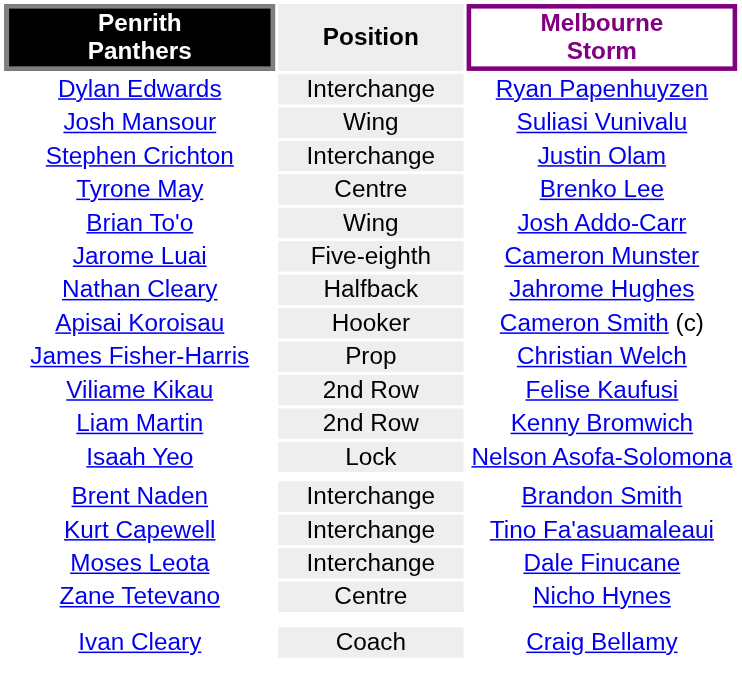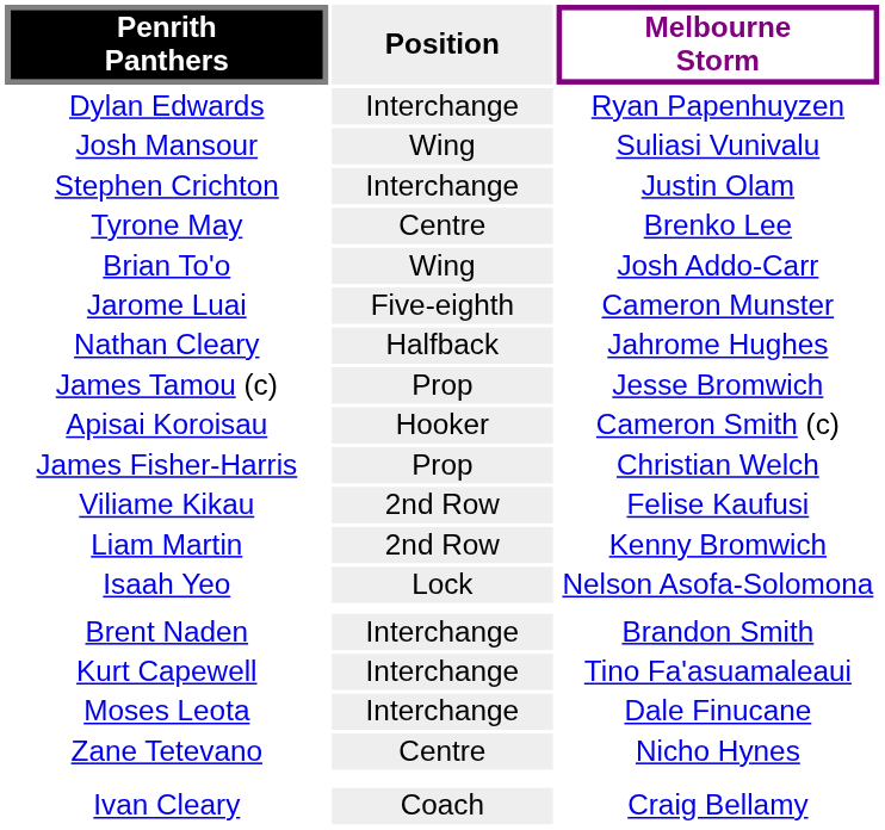 <table style="margin: 1em auto 1em auto">
 <tr>
 <th align="centre" style="width:170px; border:3px solid grey; background:black; color:white">Penrith<br>Panthers</th>
 <th style="width:120px; text-align:center; background:#eee; color:black;">Position</th>
 <th align="centre" style="width:170px; border:3px solid purple; background:white; color:purple">Melbourne<br>Storm</th>
 </tr>
 <tr style="text-align:center;">
 <td><a href='#'>Dylan Edwards</a></td>
 <td style="background:#eee;">Interchange</td>
 <td><a href='#'>Ryan Papenhuyzen</a></td>
 </tr>
 <tr style="text-align:center;">
 <td><a href='#'>Josh Mansour</a></td>
 <td style="background:#eee;">Wing</td>
 <td><a href='#'>Suliasi Vunivalu</a></td>
 </tr>
 <tr style="text-align:center;">
 <td><a href='#'>Stephen Crichton</a></td>
 <td style="background:#eee;">Interchange</td>
 <td><a href='#'>Justin Olam</a></td>
 </tr>
 <tr style="text-align:center;">
 <td><a href='#'>Tyrone May</a></td>
 <td style="text-align:center; background:#eee;">Centre</td>
 <td><a href='#'>Brenko Lee</a></td>
 </tr>
 <tr style="text-align:center;">
 <td><a href='#'>Brian To'o</a></td>
 <td style="text-align:center; background:#eee;">Wing</td>
 <td><a href='#'>Josh Addo-Carr</a></td>
 </tr>
 <tr style="text-align:center;">
 <td><a href='#'>Jarome Luai</a></td>
 <td style="background:#eee;">Five-eighth</td>
 <td><a href='#'>Cameron Munster</a></td>
 </tr>
 <tr style="text-align:center;">
 <td><a href='#'>Nathan Cleary</a></td>
 <td style="background:#eee;">Halfback</td>
 <td><a href='#'>Jahrome Hughes</a></td>
+</tr>
+<tr style="text-align:center;">
+<td><a href='#'>James Tamou</a> (c)</td>
+<td style="background:#eee;">Prop</td>
+<td><a href='#'>Jesse Bromwich</a></td>
 </tr>
 <tr style="text-align:center;">
 <td><a href='#'>Apisai Koroisau</a></td>
 <td style="background:#eee;">Hooker</td>
 <td><a href='#'>Cameron Smith</a> (c)</td>
 </tr>
 <tr style="text-align:center;">
 <td><a href='#'>James Fisher-Harris</a></td>
 <td style="background:#eee;">Prop</td>
 <td><a href='#'>Christian Welch</a></td>
 </tr>
 <tr style="text-align:center;">
 <td><a href='#'>Viliame Kikau</a></td>
 <td style="background:#eee;">2nd Row</td>
 <td><a href='#'>Felise Kaufusi</a></td>
 </tr>
 <tr style="text-align:center;">
 <td><a href='#'>Liam Martin</a></td>
 <td style="background:#eee;">2nd Row</td>
 <td><a href='#'>Kenny Bromwich</a></td>
 </tr>
 <tr style="text-align:center;">
 <td><a href='#'>Isaah Yeo</a></td>
 <td style="background:#eee;">Lock</td>
 <td><a href='#'>Nelson Asofa-Solomona</a></td>
 </tr>
 <tr>
 <td></td>
 <td></td>
 </tr>
 <tr style="text-align:center;">
 <td><a href='#'>Brent Naden</a></td>
 <td style="background:#eee;">Interchange</td>
 <td><a href='#'>Brandon Smith</a></td>
 </tr>
 <tr style="text-align:center;">
 <td><a href='#'>Kurt Capewell</a></td>
 <td style="background:#eee;">Interchange</td>
 <td><a href='#'>Tino Fa'asuamaleaui</a></td>
 </tr>
 <tr style="text-align:center;">
 <td><a href='#'>Moses Leota</a></td>
 <td style="background:#eee;">Interchange</td>
 <td><a href='#'>Dale Finucane</a></td>
 </tr>
 <tr style="text-align:center;">
 <td><a href='#'>Zane Tetevano</a></td>
 <td style="background:#eee;">Centre</td>
 <td><a href='#'>Nicho Hynes</a></td>
 </tr>
 <tr>
 <td></td>
 </tr>
 <tr>
 <td></td>
 </tr>
 <tr style="text-align:center;">
 <td><a href='#'>Ivan Cleary</a></td>
 <td style="background:#eee;">Coach</td>
 <td><a href='#'>Craig Bellamy</a></td>
 </tr>
 </table>
